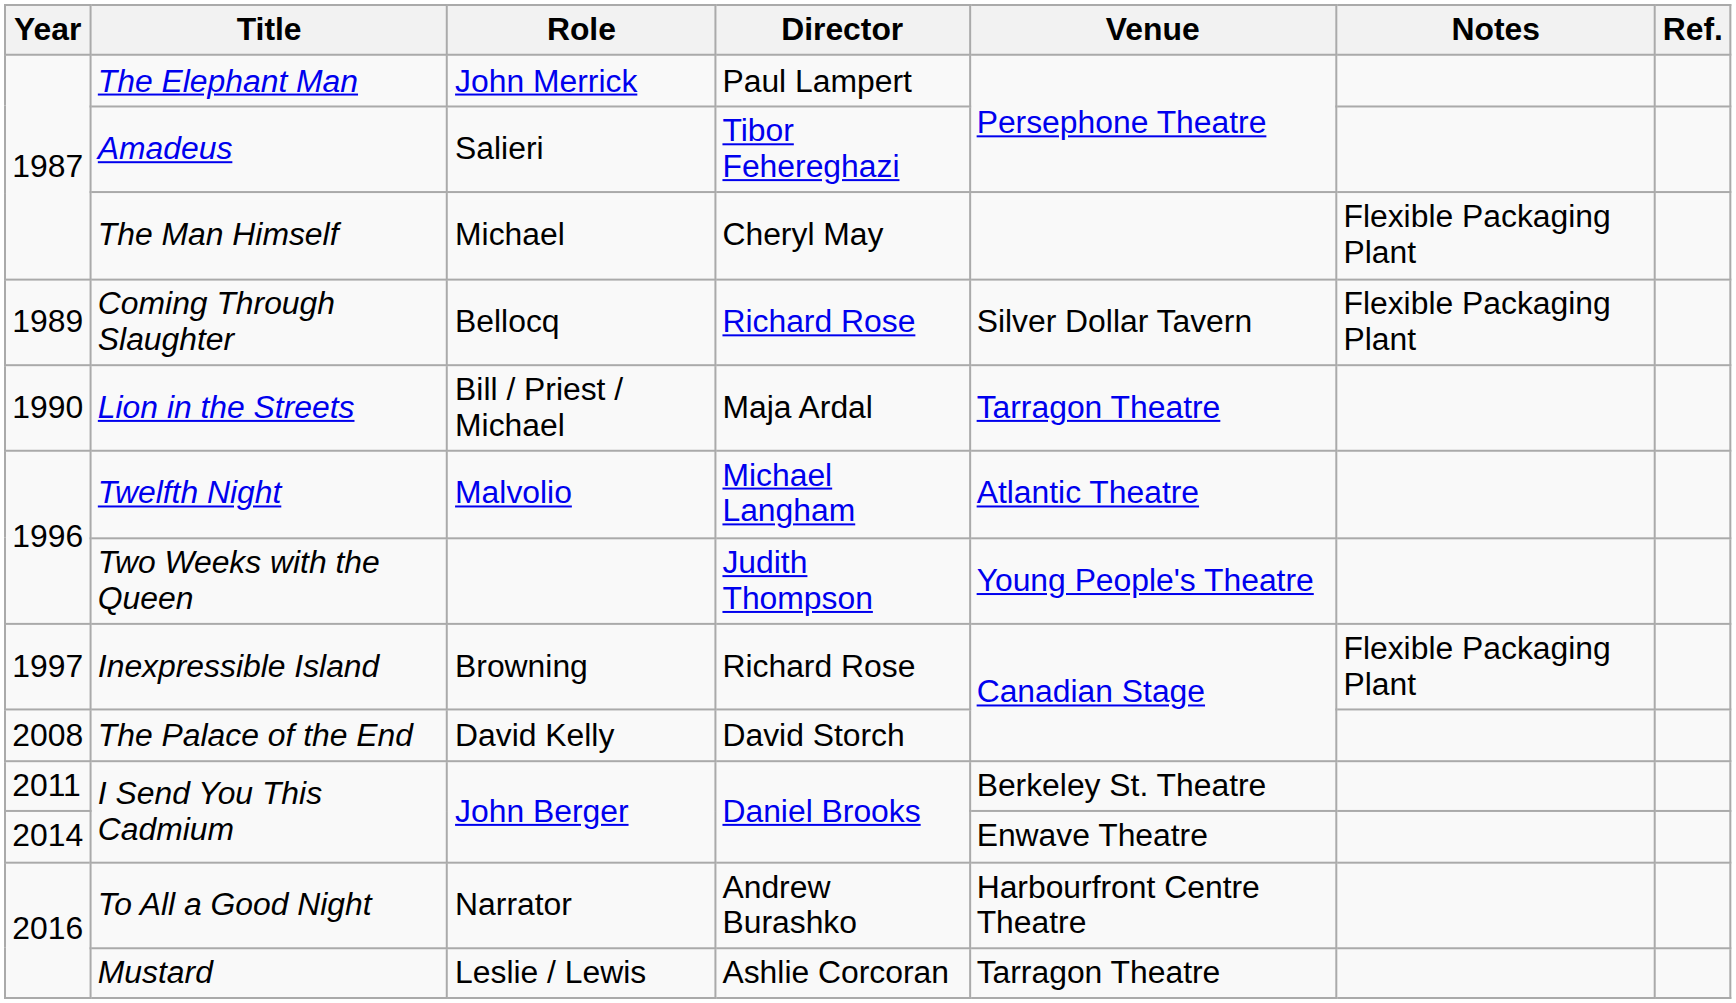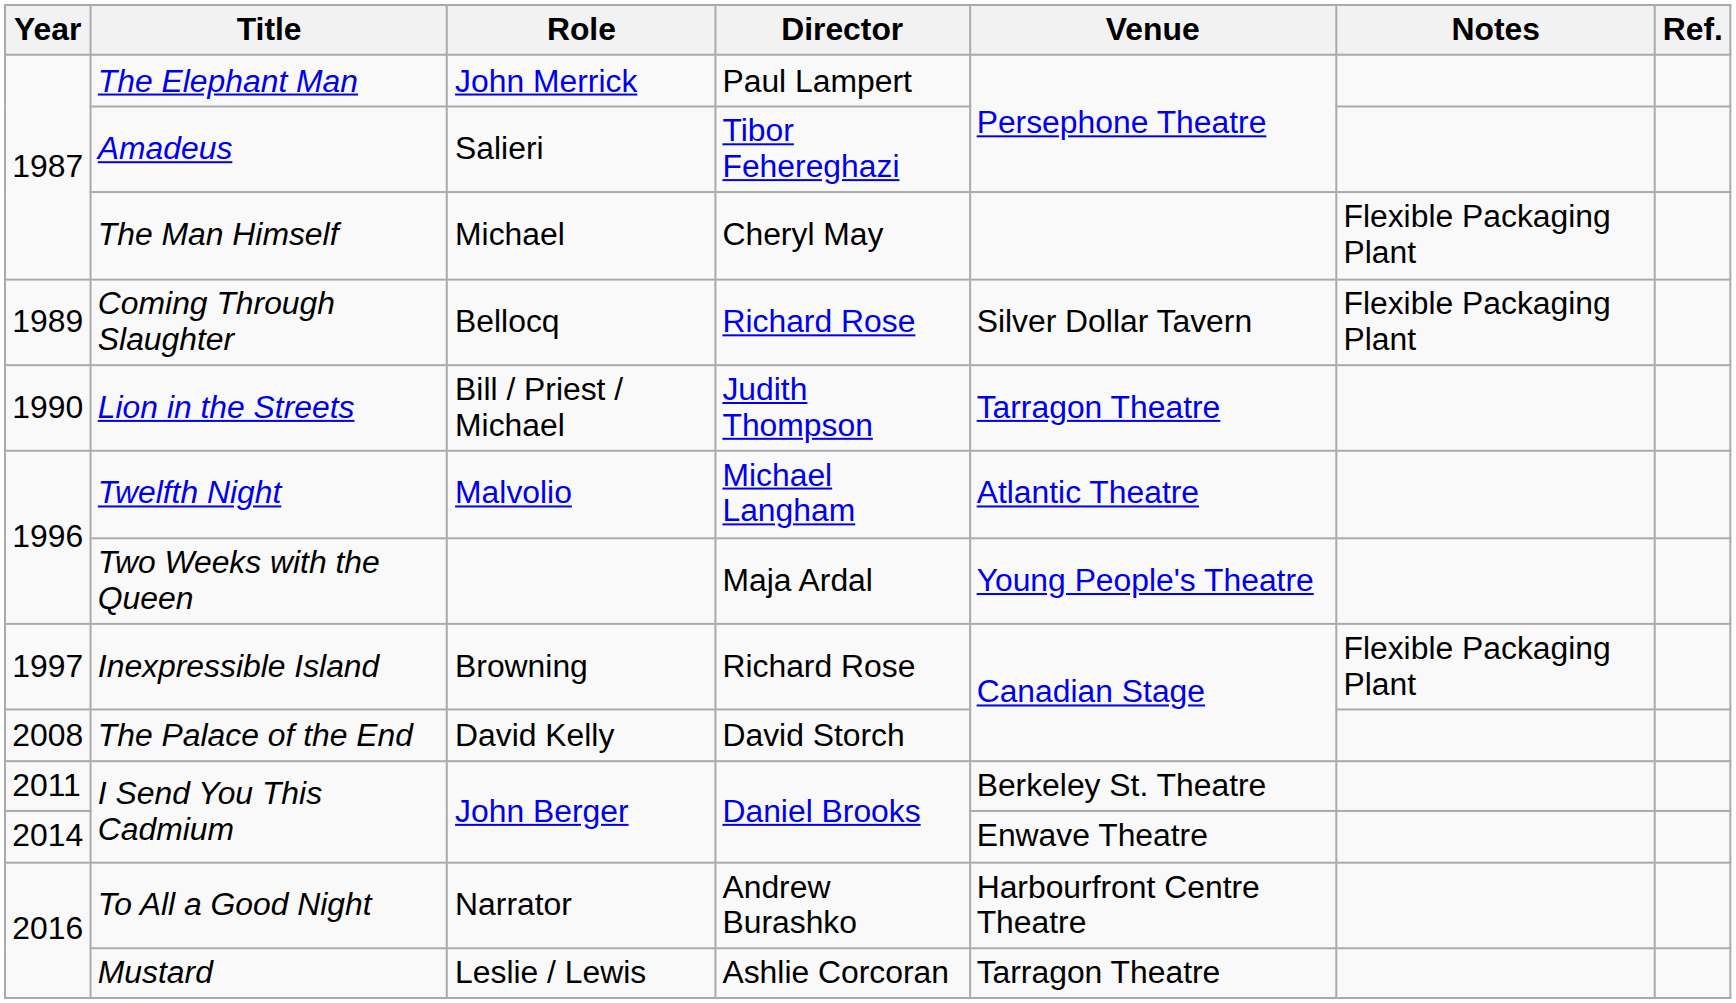 <table class="wikitable">
 <tr>
 <th>Year</th>
 <th>Title</th>
 <th>Role</th>
 <th>Director</th>
 <th>Venue</th>
 <th>Notes</th>
 <th>Ref.</th>
 </tr>
 <tr>
 <td rowspan="3">1987</td>
 <td><em><a href='#'>The Elephant Man</a></em></td>
 <td><a href='#'>John Merrick</a></td>
 <td>Paul Lampert</td>
 <td rowspan="2"><a href='#'>Persephone Theatre</a></td>
 <td></td>
 <td></td>
 </tr>
 <tr>
 <td><em><a href='#'>Amadeus</a></em></td>
 <td>Salieri</td>
 <td><a href='#'>Tibor Fehereghazi</a></td>
 <td></td>
 <td></td>
 </tr>
 <tr>
 <td><em>The Man Himself</em></td>
 <td>Michael</td>
 <td>Cheryl May</td>
 <td></td>
 <td>Flexible Packaging Plant</td>
 <td></td>
 </tr>
 <tr>
 <td>1989</td>
 <td><em>Coming Through Slaughter</em></td>
 <td>Bellocq</td>
 <td><a href='#'>Richard Rose</a></td>
 <td>Silver Dollar Tavern</td>
 <td>Flexible Packaging Plant</td>
 <td></td>
 </tr>
 <tr>
 <td>1990</td>
 <td><em><a href='#'>Lion in the Streets</a></em></td>
 <td>Bill / Priest / Michael</td>
-<td>Maja Ardal</td>
+<td><a href='#'>Judith Thompson</a></td>
 <td><a href='#'>Tarragon Theatre</a></td>
 <td></td>
 <td></td>
 </tr>
 <tr>
 <td rowspan="2">1996</td>
 <td><em><a href='#'>Twelfth Night</a></em></td>
 <td><a href='#'>Malvolio</a></td>
 <td><a href='#'>Michael Langham</a></td>
 <td><a href='#'>Atlantic Theatre</a></td>
 <td></td>
 <td></td>
 </tr>
 <tr>
 <td><em>Two Weeks with the Queen</em></td>
 <td></td>
-<td><a href='#'>Judith Thompson</a></td>
+<td>Maja Ardal</td>
 <td><a href='#'>Young People's Theatre</a></td>
 <td></td>
 <td></td>
 </tr>
 <tr>
 <td>1997</td>
 <td><em>Inexpressible Island</em></td>
 <td>Browning</td>
 <td>Richard Rose</td>
 <td rowspan="2"><a href='#'>Canadian Stage</a></td>
 <td>Flexible Packaging Plant</td>
 <td></td>
 </tr>
 <tr>
 <td>2008</td>
 <td><em>The Palace of the End</em></td>
 <td>David Kelly</td>
 <td>David Storch</td>
 <td></td>
 <td></td>
 </tr>
 <tr>
 <td>2011</td>
 <td rowspan="2"><em>I Send You This Cadmium</em></td>
 <td rowspan="2"><a href='#'>John Berger</a></td>
 <td rowspan="2"><a href='#'>Daniel Brooks</a></td>
 <td>Berkeley St. Theatre</td>
 <td></td>
 <td></td>
 </tr>
 <tr>
 <td>2014</td>
 <td>Enwave Theatre</td>
 <td></td>
 <td></td>
 </tr>
 <tr>
 <td rowspan="2">2016</td>
 <td><em>To All a Good Night</em></td>
 <td>Narrator</td>
 <td>Andrew Burashko</td>
 <td>Harbourfront Centre Theatre</td>
 <td></td>
 <td></td>
 </tr>
 <tr>
 <td><em>Mustard</em></td>
 <td>Leslie / Lewis</td>
 <td>Ashlie Corcoran</td>
 <td>Tarragon Theatre</td>
 <td></td>
 <td></td>
 </tr>
 </table>
